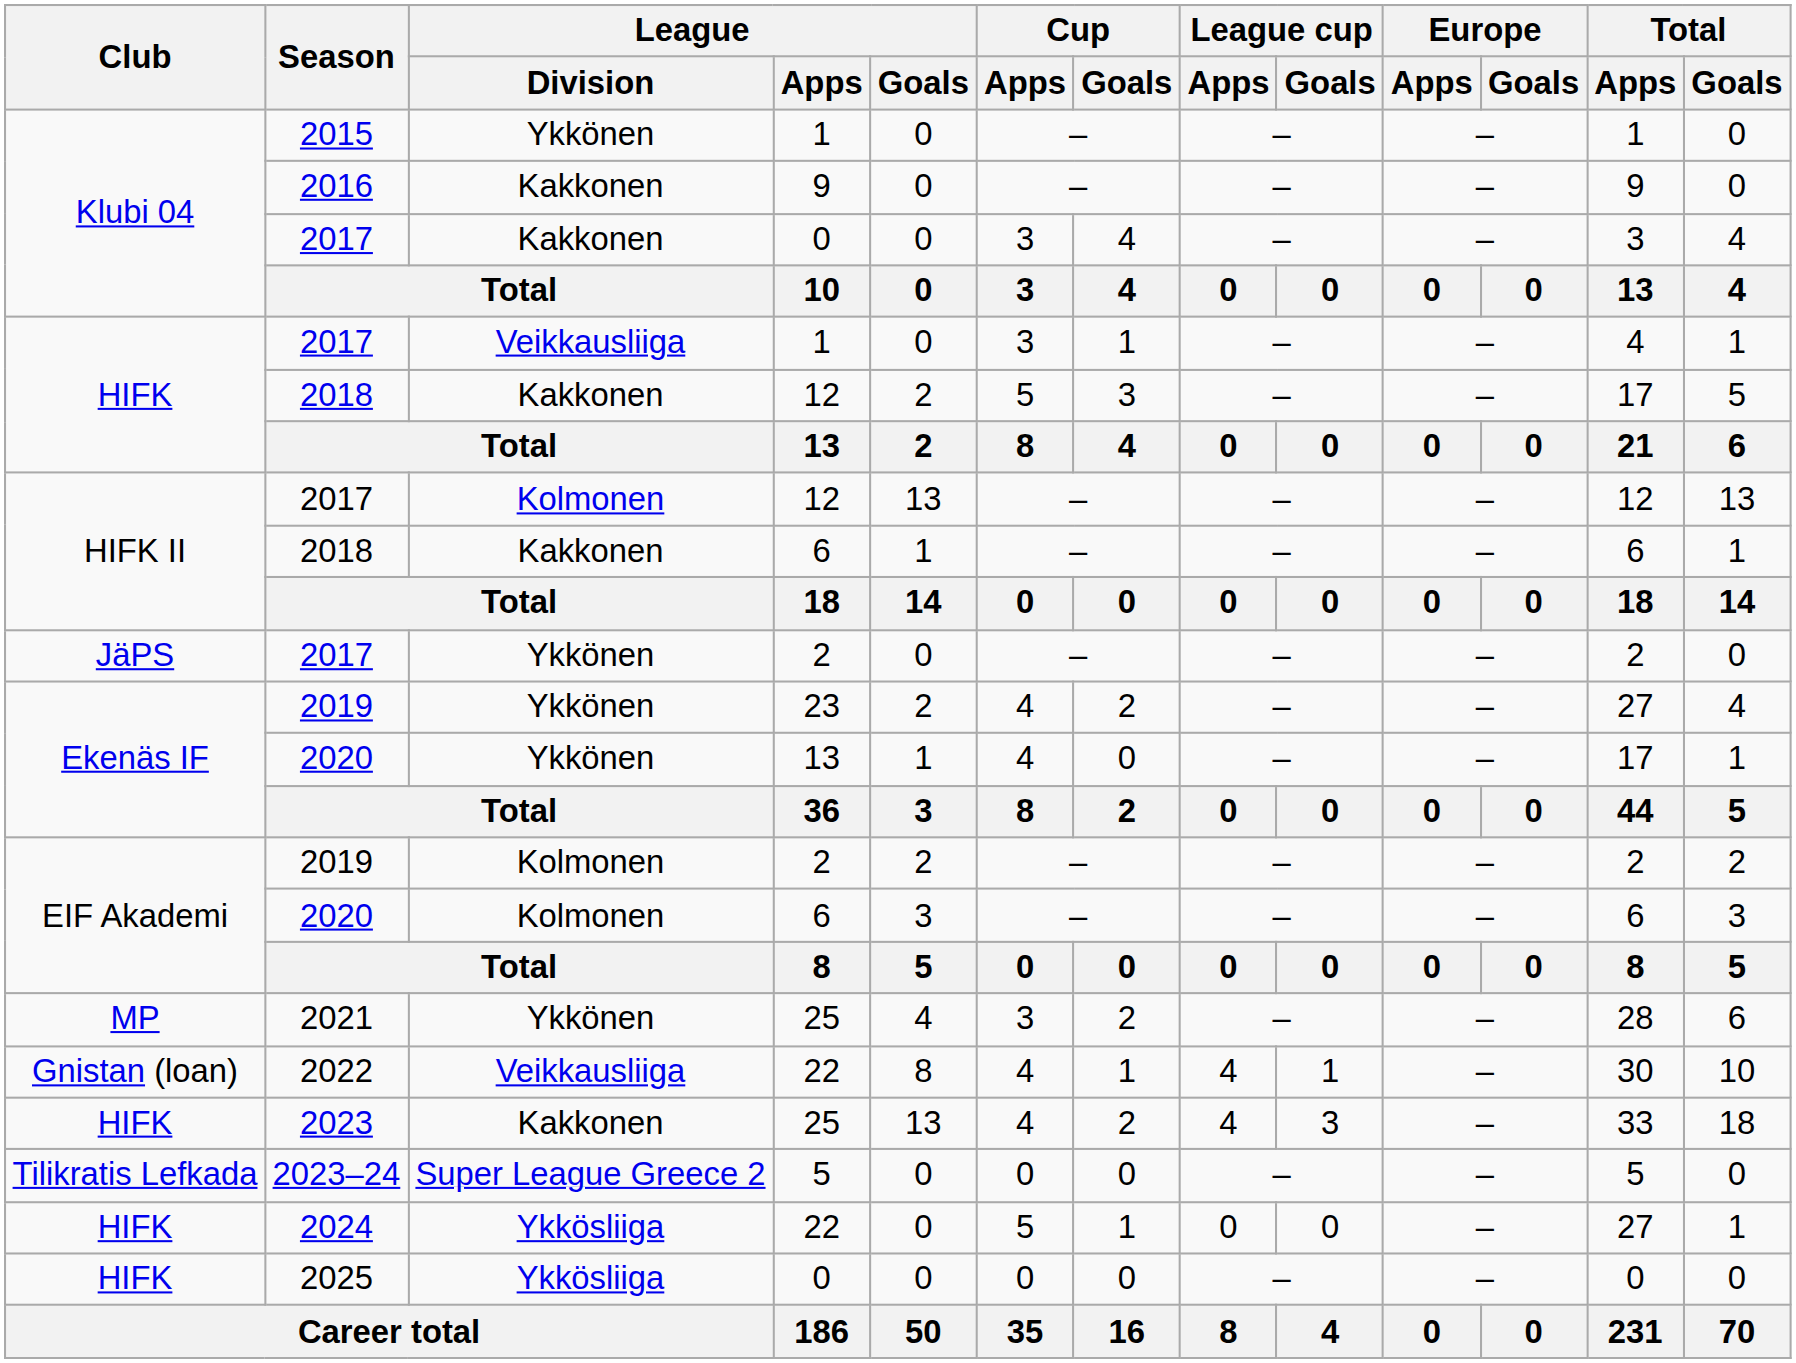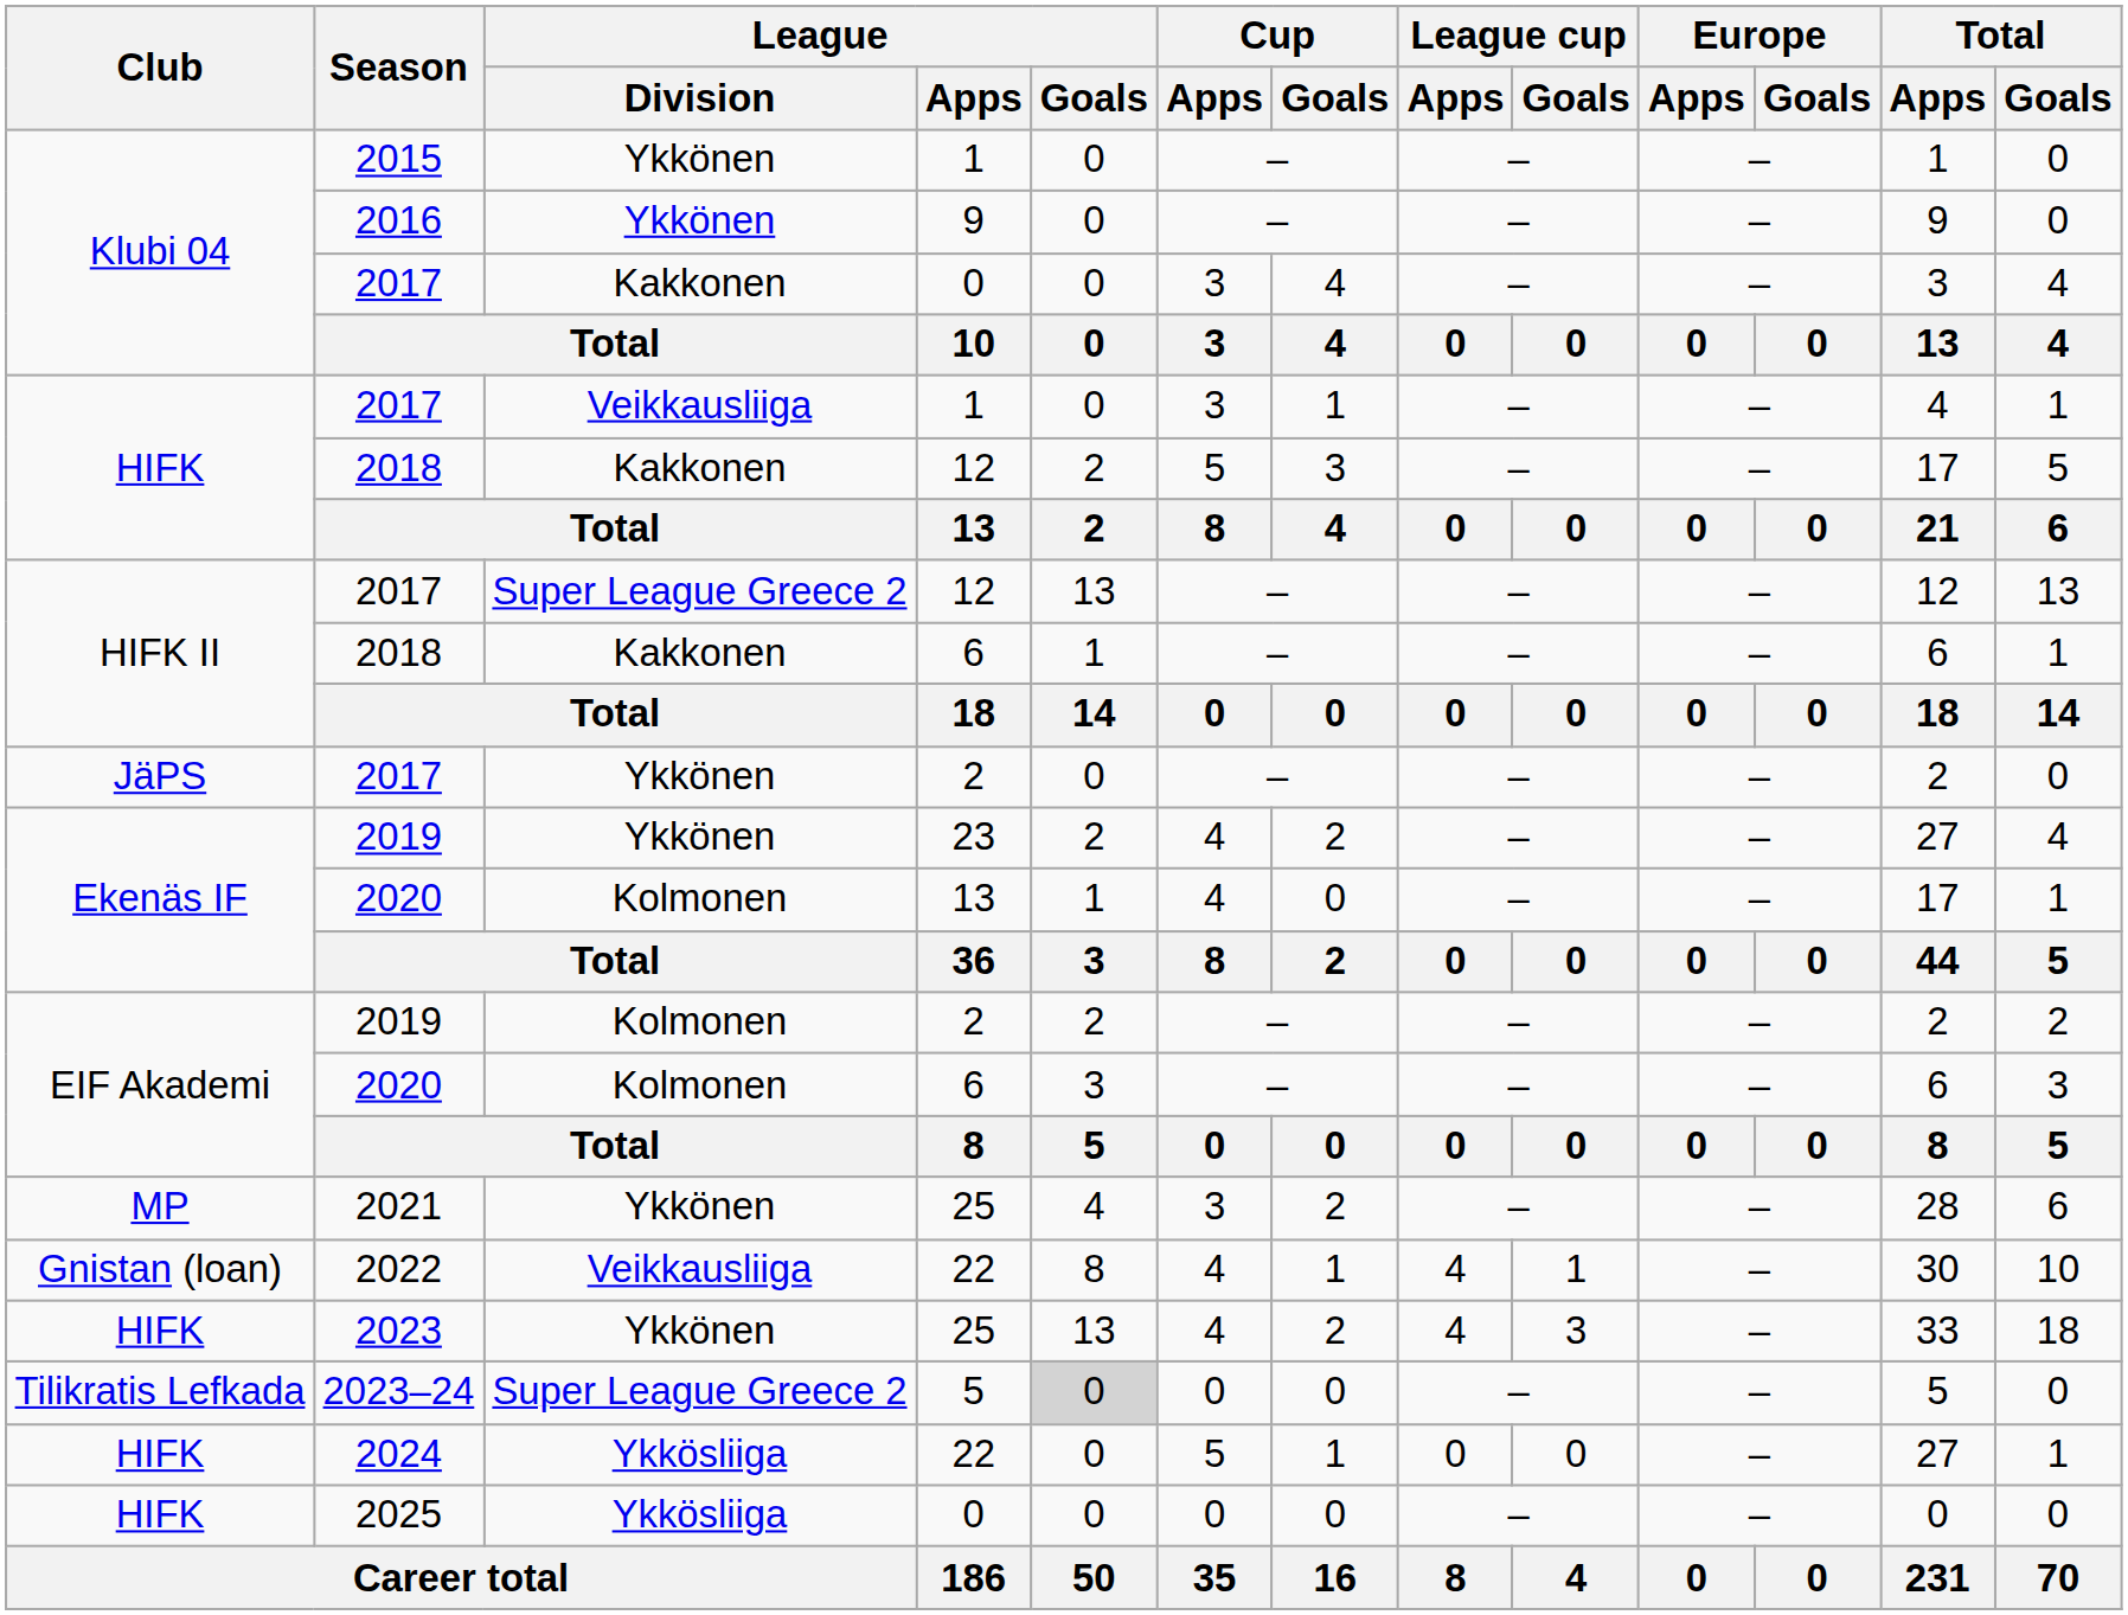 <table class="wikitable" style="text-align:center">
 <tr>
 <th rowspan="2">Club</th>
 <th rowspan="2">Season</th>
 <th colspan="3">League</th>
 <th colspan="2">Cup</th>
 <th colspan="2">League cup</th>
 <th colspan="2">Europe</th>
 <th colspan="2">Total</th>
 </tr>
 <tr>
 <th>Division</th>
 <th>Apps</th>
 <th>Goals</th>
 <th>Apps</th>
 <th>Goals</th>
 <th>Apps</th>
 <th>Goals</th>
 <th>Apps</th>
 <th>Goals</th>
 <th>Apps</th>
 <th>Goals</th>
 </tr>
 <tr>
 <td rowspan=4><a href='#'>Klubi 04</a></td>
 <td><a href='#'>2015</a></td>
 <td>Ykkönen</td>
 <td>1</td>
 <td>0</td>
 <td colspan=2>–</td>
 <td colspan=2>–</td>
 <td colspan=2>–</td>
 <td>1</td>
 <td>0</td>
 </tr>
 <tr>
 <td><a href='#'>2016</a></td>
-<td>Kakkonen</td>
+<td><a href='#'>Ykkönen</a></td>
 <td>9</td>
 <td>0</td>
 <td colspan=2>–</td>
 <td colspan=2>–</td>
 <td colspan=2>–</td>
 <td>9</td>
 <td>0</td>
 </tr>
 <tr>
 <td><a href='#'>2017</a></td>
 <td>Kakkonen</td>
 <td>0</td>
 <td>0</td>
 <td>3</td>
 <td>4</td>
 <td colspan=2>–</td>
 <td colspan=2>–</td>
 <td>3</td>
 <td>4</td>
 </tr>
 <tr>
 <th colspan="2">Total</th>
 <th>10</th>
 <th>0</th>
 <th>3</th>
 <th>4</th>
 <th>0</th>
 <th>0</th>
 <th>0</th>
 <th>0</th>
 <th>13</th>
 <th>4</th>
 </tr>
 <tr>
 <td rowspan=3><a href='#'>HIFK</a></td>
 <td><a href='#'>2017</a></td>
 <td><a href='#'>Veikkausliiga</a></td>
 <td>1</td>
 <td>0</td>
 <td>3</td>
 <td>1</td>
 <td colspan=2>–</td>
 <td colspan=2>–</td>
 <td>4</td>
 <td>1</td>
 </tr>
 <tr>
 <td><a href='#'>2018</a></td>
 <td>Kakkonen</td>
 <td>12</td>
 <td>2</td>
 <td>5</td>
 <td>3</td>
 <td colspan=2>–</td>
 <td colspan=2>–</td>
 <td>17</td>
 <td>5</td>
 </tr>
 <tr>
 <th colspan="2">Total</th>
 <th>13</th>
 <th>2</th>
 <th>8</th>
 <th>4</th>
 <th>0</th>
 <th>0</th>
 <th>0</th>
 <th>0</th>
 <th>21</th>
 <th>6</th>
 </tr>
 <tr>
 <td rowspan=3>HIFK II</td>
 <td>2017</td>
-<td><a href='#'>Kolmonen</a></td>
+<td><a href='#'>Super League Greece 2</a></td>
 <td>12</td>
 <td>13</td>
 <td colspan=2>–</td>
 <td colspan=2>–</td>
 <td colspan=2>–</td>
 <td>12</td>
 <td>13</td>
 </tr>
 <tr>
 <td>2018</td>
 <td>Kakkonen</td>
 <td>6</td>
 <td>1</td>
 <td colspan=2>–</td>
 <td colspan=2>–</td>
 <td colspan=2>–</td>
 <td>6</td>
 <td>1</td>
 </tr>
 <tr>
 <th colspan="2">Total</th>
 <th>18</th>
 <th>14</th>
 <th>0</th>
 <th>0</th>
 <th>0</th>
 <th>0</th>
 <th>0</th>
 <th>0</th>
 <th>18</th>
 <th>14</th>
 </tr>
 <tr>
 <td><a href='#'>JäPS</a></td>
 <td><a href='#'>2017</a></td>
 <td>Ykkönen</td>
 <td>2</td>
 <td>0</td>
 <td colspan=2>–</td>
 <td colspan=2>–</td>
 <td colspan=2>–</td>
 <td>2</td>
 <td>0</td>
 </tr>
 <tr>
 <td rowspan=3><a href='#'>Ekenäs IF</a></td>
 <td><a href='#'>2019</a></td>
 <td>Ykkönen</td>
 <td>23</td>
 <td>2</td>
 <td>4</td>
 <td>2</td>
 <td colspan=2>–</td>
 <td colspan=2>–</td>
 <td>27</td>
 <td>4</td>
 </tr>
 <tr>
 <td><a href='#'>2020</a></td>
-<td>Ykkönen</td>
+<td>Kolmonen</td>
 <td>13</td>
 <td>1</td>
 <td>4</td>
 <td>0</td>
 <td colspan=2>–</td>
 <td colspan=2>–</td>
 <td>17</td>
 <td>1</td>
 </tr>
 <tr>
 <th colspan="2">Total</th>
 <th>36</th>
 <th>3</th>
 <th>8</th>
 <th>2</th>
 <th>0</th>
 <th>0</th>
 <th>0</th>
 <th>0</th>
 <th>44</th>
 <th>5</th>
 </tr>
 <tr>
 <td rowspan=3>EIF Akademi</td>
 <td>2019</td>
 <td>Kolmonen</td>
 <td>2</td>
 <td>2</td>
 <td colspan=2>–</td>
 <td colspan=2>–</td>
 <td colspan=2>–</td>
 <td>2</td>
 <td>2</td>
 </tr>
 <tr>
 <td><a href='#'>2020</a></td>
 <td>Kolmonen</td>
 <td>6</td>
 <td>3</td>
 <td colspan=2>–</td>
 <td colspan=2>–</td>
 <td colspan=2>–</td>
 <td>6</td>
 <td>3</td>
 </tr>
 <tr>
 <th colspan="2">Total</th>
 <th>8</th>
 <th>5</th>
 <th>0</th>
 <th>0</th>
 <th>0</th>
 <th>0</th>
 <th>0</th>
 <th>0</th>
 <th>8</th>
 <th>5</th>
 </tr>
 <tr>
 <td><a href='#'>MP</a></td>
 <td>2021</td>
 <td>Ykkönen</td>
 <td>25</td>
 <td>4</td>
 <td>3</td>
 <td>2</td>
 <td colspan=2>–</td>
 <td colspan=2>–</td>
 <td>28</td>
 <td>6</td>
 </tr>
 <tr>
 <td><a href='#'>Gnistan</a> (loan)</td>
 <td>2022</td>
 <td><a href='#'>Veikkausliiga</a></td>
 <td>22</td>
 <td>8</td>
 <td>4</td>
 <td>1</td>
 <td>4</td>
 <td>1</td>
 <td colspan=2>–</td>
 <td>30</td>
 <td>10</td>
 </tr>
 <tr>
 <td><a href='#'>HIFK</a></td>
 <td><a href='#'>2023</a></td>
-<td>Kakkonen</td>
+<td>Ykkönen</td>
 <td>25</td>
 <td>13</td>
 <td>4</td>
 <td>2</td>
 <td>4</td>
 <td>3</td>
 <td colspan=2>–</td>
 <td>33</td>
 <td>18</td>
 </tr>
 <tr>
 <td><a href='#'>Tilikratis Lefkada</a></td>
 <td><a href='#'>2023–24</a></td>
 <td><a href='#'>Super League Greece 2</a></td>
 <td>5</td>
-<td>0</td>
+<td style="background: lightgrey;">0</td>
 <td>0</td>
 <td>0</td>
 <td colspan=2>–</td>
 <td colspan=2>–</td>
 <td>5</td>
 <td>0</td>
 </tr>
 <tr>
 <td><a href='#'>HIFK</a></td>
 <td><a href='#'>2024</a></td>
 <td><a href='#'>Ykkösliiga</a></td>
 <td>22</td>
 <td>0</td>
 <td>5</td>
 <td>1</td>
 <td>0</td>
 <td>0</td>
 <td colspan=2>–</td>
 <td>27</td>
 <td>1</td>
 </tr>
 <tr>
 <td><a href='#'>HIFK</a></td>
 <td>2025</td>
 <td><a href='#'>Ykkösliiga</a></td>
 <td>0</td>
 <td>0</td>
 <td>0</td>
 <td>0</td>
 <td colspan=2>–</td>
 <td colspan=2>–</td>
 <td>0</td>
 <td>0</td>
 </tr>
 <tr>
 <th colspan="3">Career total</th>
 <th>186</th>
 <th>50</th>
 <th>35</th>
 <th>16</th>
 <th>8</th>
 <th>4</th>
 <th>0</th>
 <th>0</th>
 <th>231</th>
 <th>70</th>
 </tr>
 </table>
